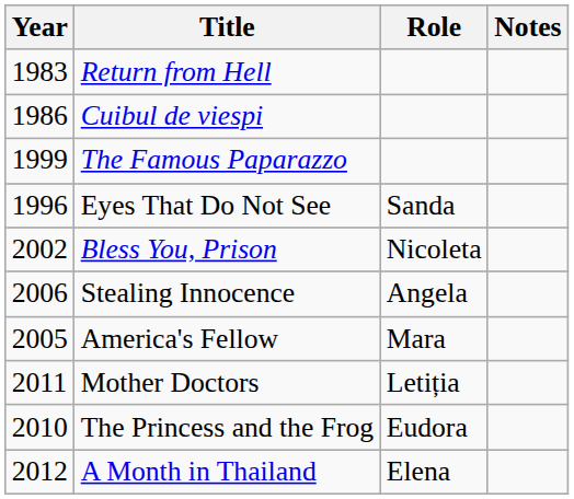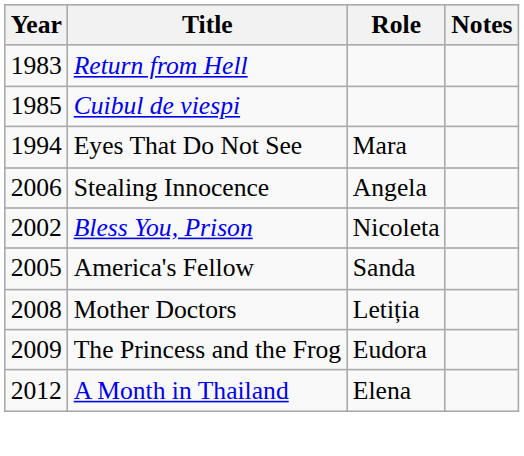 <table class="wikitable sortable">
 <tr>
 <th>Year</th>
 <th>Title</th>
 <th>Role</th>
 <th class="unsortable">Notes</th>
 </tr>
 <tr>
 <td>1983</td>
 <td><em><a href='#'>Return from Hell</a></em></td>
 <td></td>
 <td></td>
 </tr>
 <tr>
-<td>1986</td>
+<td>1985</td>
 <td><em><a href='#'>Cuibul de viespi</a></em></td>
 <td></td>
 <td></td>
 </tr>
 <tr>
-<td>1999</td>
-<td><em><a href='#'>The Famous Paparazzo</a></em></td>
-<td></td>
+<td>1994</td>
+<td>Eyes That Do Not See</td>
+<td>Mara</td>
 <td></td>
 </tr>
 <tr>
-<td>1996</td>
-<td>Eyes That Do Not See</td>
-<td>Sanda</td>
+<td>2006</td>
+<td>Stealing Innocence</td>
+<td>Angela</td>
 <td></td>
 </tr>
 <tr>
 <td>2002</td>
 <td><em><a href='#'>Bless You, Prison</a></em></td>
 <td>Nicoleta</td>
 <td></td>
 </tr>
 <tr>
-<td>2006</td>
-<td>Stealing Innocence</td>
-<td>Angela</td>
+<td>2005</td>
+<td>America's Fellow</td>
+<td>Sanda</td>
 <td></td>
 </tr>
 <tr>
-<td>2005</td>
-<td>America's Fellow</td>
-<td>Mara</td>
-<td></td>
-</tr>
-<tr>
-<td>2011</td>
+<td>2008</td>
 <td>Mother Doctors</td>
 <td>Letiția</td>
 <td></td>
 </tr>
 <tr>
-<td>2010</td>
+<td>2009</td>
 <td>The Princess and the Frog</td>
 <td>Eudora</td>
 <td></td>
 </tr>
 <tr>
 <td>2012</td>
 <td><a href='#'>A Month in Thailand</a></td>
 <td>Elena</td>
 <td></td>
 </tr>
 </table>
